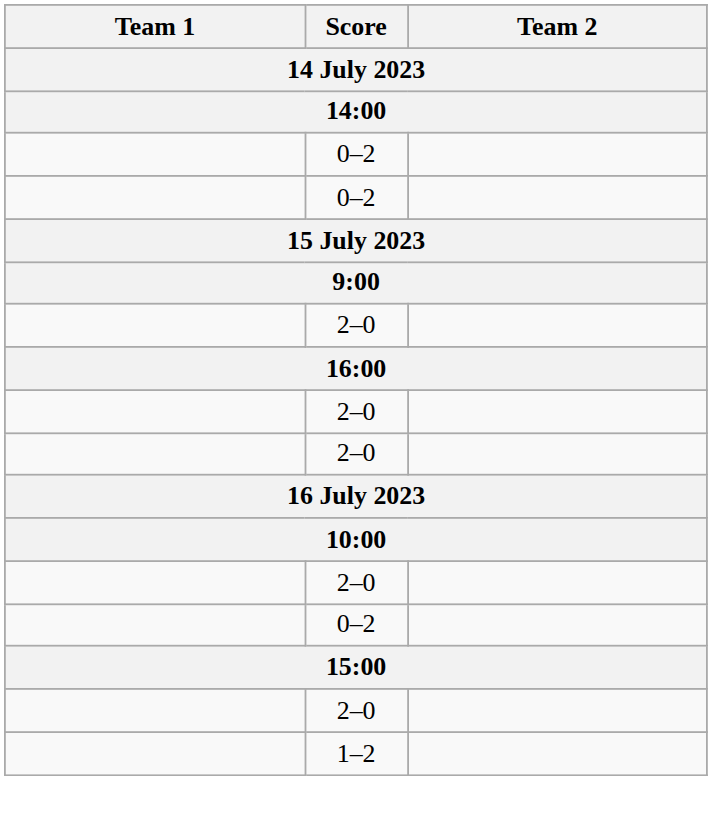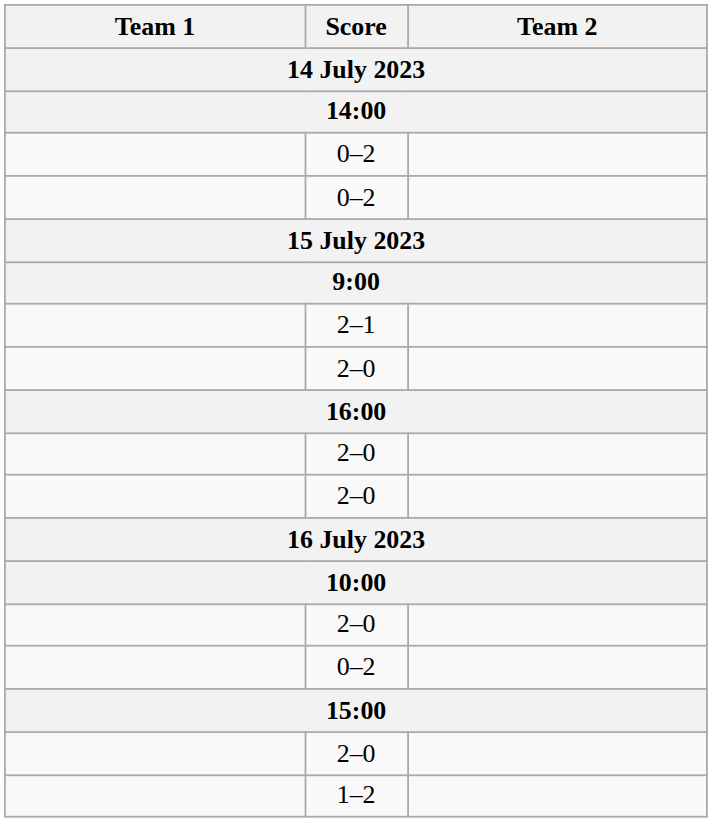 <table class="wikitable" style="text-align: center; font-size:90% ">
 <tr>
 <th align="right" width="160">Team 1</th>
 <th width="50">Score</th>
 <th align="left" width="160">Team 2</th>
 </tr>
 <tr>
 <th colspan=3>14 July 2023</th>
 </tr>
 <tr>
 <th colspan=3>14:00</th>
 </tr>
 <tr>
 <td align=right></td>
 <td align=center>0–2</td>
 <td align=left></td>
 </tr>
 <tr>
 <td align=right></td>
 <td align=center>0–2</td>
 <td align=left></td>
 </tr>
 <tr>
 <th colspan=3>15 July 2023</th>
 </tr>
 <tr>
 <th colspan=3>9:00</th>
+</tr>
+<tr>
+<td align=right></td>
+<td align=center>2–1</td>
+<td align=left></td>
 </tr>
 <tr>
 <td align=right></td>
 <td align=center>2–0</td>
 <td align=left></td>
 </tr>
 <tr>
 <th colspan=3>16:00</th>
 </tr>
 <tr>
 <td align=right></td>
 <td align=center>2–0</td>
 <td align=left></td>
 </tr>
 <tr>
 <td align=right></td>
 <td align=center>2–0</td>
 <td align=left></td>
 </tr>
 <tr>
 <th colspan=3>16 July 2023</th>
 </tr>
 <tr>
 <th colspan=3>10:00</th>
 </tr>
 <tr>
 <td align=right></td>
 <td align=center>2–0</td>
 <td align=left></td>
 </tr>
 <tr>
 <td align=right></td>
 <td align=center>0–2</td>
 <td align=left></td>
 </tr>
 <tr>
 <th colspan=3>15:00</th>
 </tr>
 <tr>
 <td align=right></td>
 <td align=center>2–0</td>
 <td align=left></td>
 </tr>
 <tr>
 <td align=right></td>
 <td align=center>1–2</td>
 <td align=left></td>
 </tr>
 </table>
